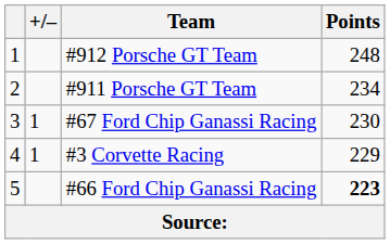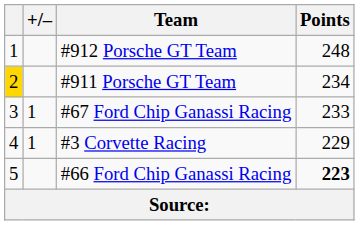 <table class="wikitable" style="font-size: 95%;">
 <tr>
 <th scope="col"></th>
 <th scope="col">+/–</th>
 <th scope="col">Team</th>
 <th scope="col">Points</th>
 </tr>
 <tr>
 <td align=center>1</td>
 <td align="left"></td>
 <td> #912 <a href='#'>Porsche GT Team</a></td>
 <td align=right>248</td>
 </tr>
 <tr>
-<td align=center>2</td>
+<td align=center style="background: gold;">2</td>
 <td align="left"></td>
 <td> #911 <a href='#'>Porsche GT Team</a></td>
 <td align=right>234</td>
 </tr>
 <tr>
 <td align=center>3</td>
 <td align="left"> 1</td>
 <td> #67 <a href='#'>Ford Chip Ganassi Racing</a></td>
-<td align=right>230</td>
+<td align=right>233</td>
 </tr>
 <tr>
 <td align=center>4</td>
 <td align="left"> 1</td>
 <td> #3 <a href='#'>Corvette Racing</a></td>
 <td align=right>229</td>
 </tr>
 <tr>
 <td align=center>5</td>
 <td align="left"></td>
 <td> #66 <a href='#'>Ford Chip Ganassi Racing</a></td>
 <td align=right><strong>223</strong></td>
 </tr>
 <tr>
 <th colspan=5>Source:</th>
 </tr>
 </table>
